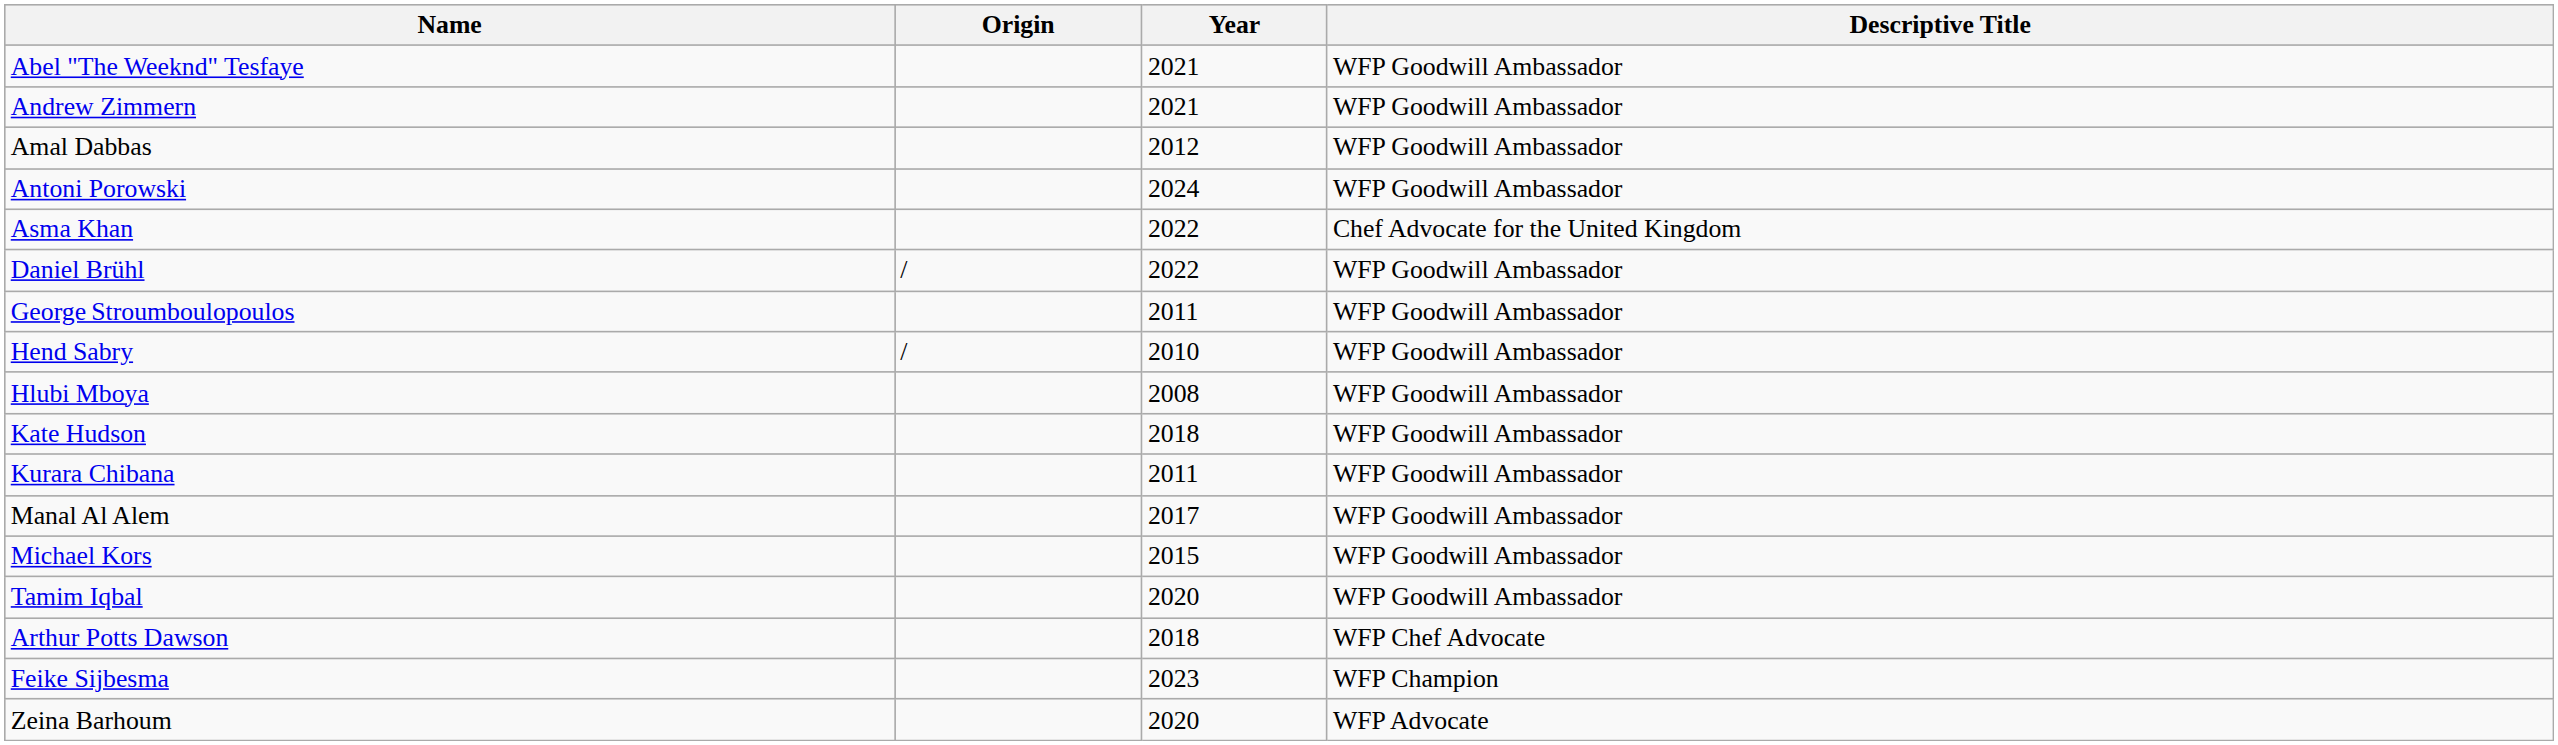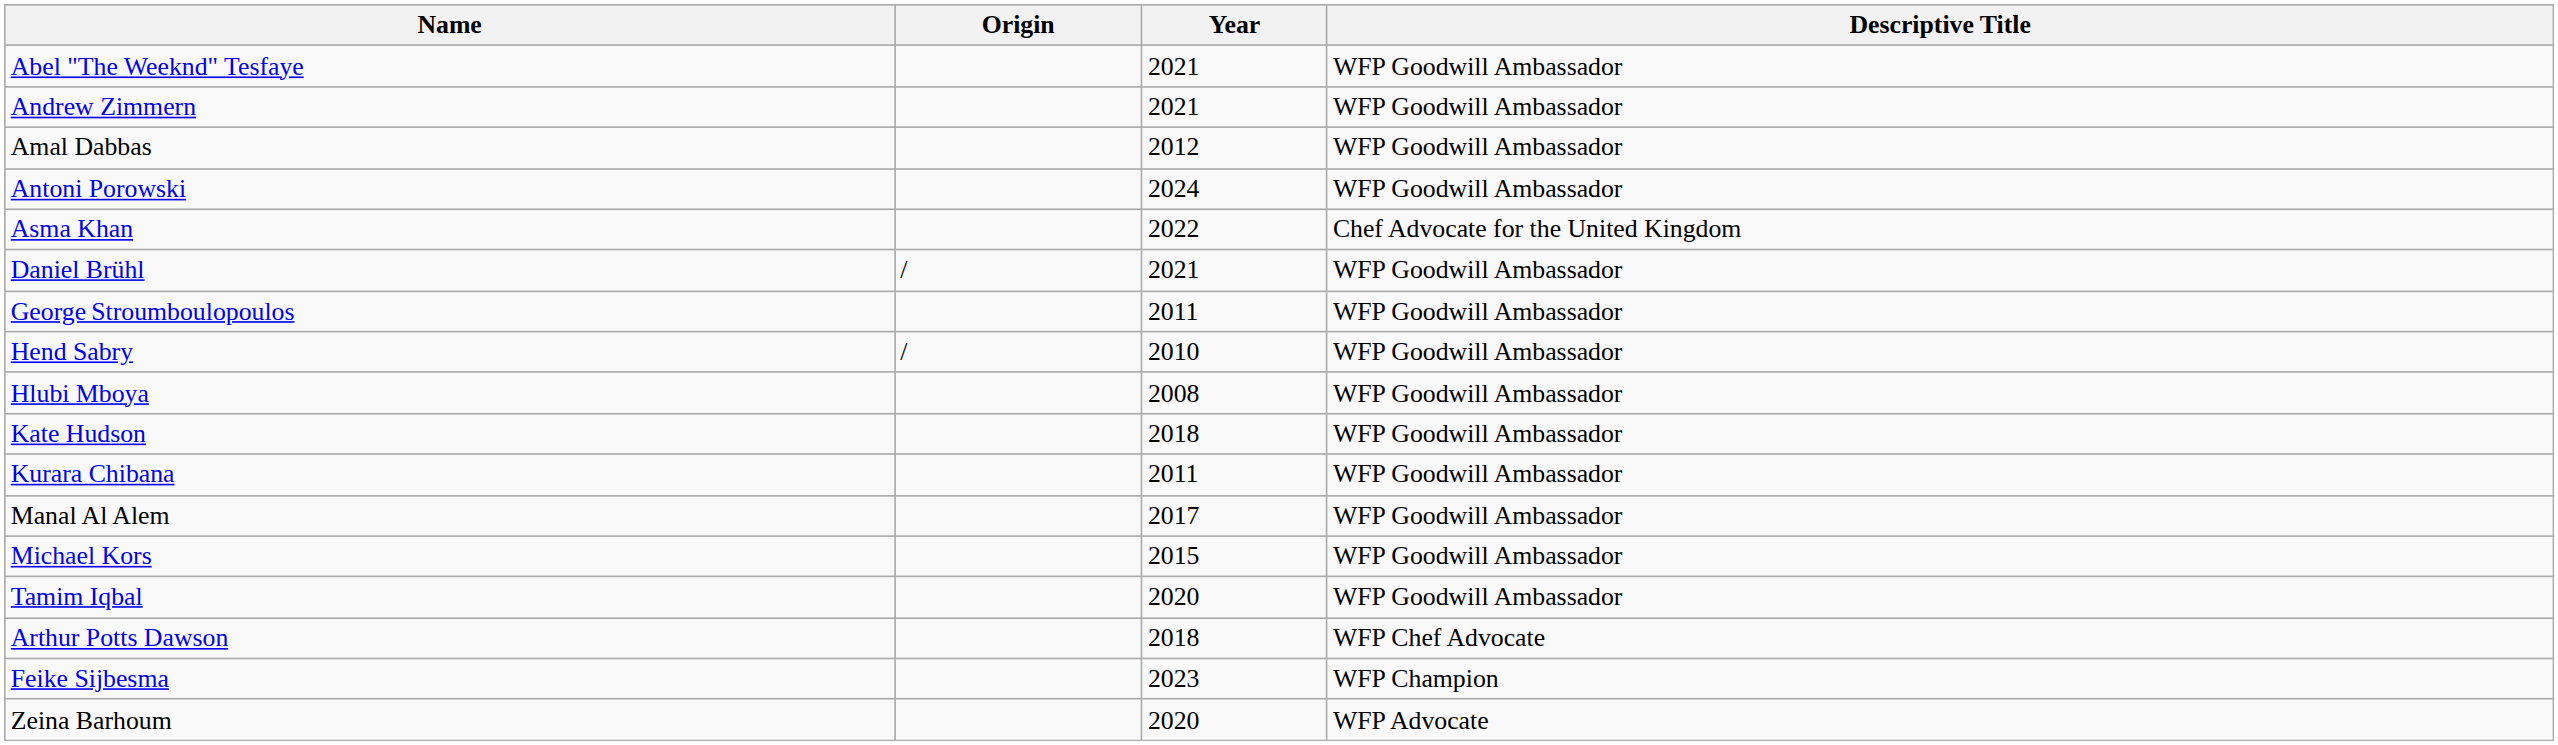 <table class="wikitable sortable" style="width: 100%;">
 <tr>
 <th>Name</th>
 <th>Origin</th>
 <th>Year</th>
 <th>Descriptive Title</th>
 </tr>
 <tr>
 <td><a href='#'>Abel "The Weeknd" Tesfaye</a></td>
 <td></td>
 <td>2021</td>
 <td>WFP Goodwill Ambassador</td>
 </tr>
 <tr>
 <td><a href='#'>Andrew Zimmern</a></td>
 <td></td>
 <td>2021</td>
 <td>WFP Goodwill Ambassador</td>
 </tr>
 <tr>
 <td>Amal Dabbas</td>
 <td></td>
 <td>2012</td>
 <td>WFP Goodwill Ambassador</td>
 </tr>
 <tr>
 <td><a href='#'>Antoni Porowski</a></td>
 <td></td>
 <td>2024</td>
 <td>WFP Goodwill Ambassador</td>
 </tr>
 <tr>
 <td><a href='#'>Asma Khan</a></td>
 <td></td>
 <td>2022</td>
 <td>Chef Advocate for the United Kingdom</td>
 </tr>
 <tr>
 <td><a href='#'>Daniel Brühl</a></td>
 <td> / </td>
-<td>2022</td>
+<td>2021</td>
 <td>WFP Goodwill Ambassador</td>
 </tr>
 <tr>
 <td><a href='#'>George Stroumboulopoulos</a></td>
 <td></td>
 <td>2011</td>
 <td>WFP Goodwill Ambassador</td>
 </tr>
 <tr>
 <td><a href='#'>Hend Sabry</a></td>
 <td> / </td>
 <td>2010</td>
 <td>WFP Goodwill Ambassador</td>
 </tr>
 <tr>
 <td><a href='#'>Hlubi Mboya</a></td>
 <td></td>
 <td>2008</td>
 <td>WFP Goodwill Ambassador</td>
 </tr>
 <tr>
 <td><a href='#'>Kate Hudson</a></td>
 <td></td>
 <td>2018</td>
 <td>WFP Goodwill Ambassador</td>
 </tr>
 <tr>
 <td><a href='#'>Kurara Chibana</a></td>
 <td></td>
 <td>2011</td>
 <td>WFP Goodwill Ambassador</td>
 </tr>
 <tr>
 <td>Manal Al Alem</td>
 <td></td>
 <td>2017</td>
 <td>WFP Goodwill Ambassador</td>
 </tr>
 <tr>
 <td><a href='#'>Michael Kors</a></td>
 <td></td>
 <td>2015</td>
 <td>WFP Goodwill Ambassador</td>
 </tr>
 <tr>
 <td><a href='#'>Tamim Iqbal</a></td>
 <td></td>
 <td>2020</td>
 <td>WFP Goodwill Ambassador</td>
 </tr>
 <tr>
 <td><a href='#'>Arthur Potts Dawson</a></td>
 <td></td>
 <td>2018</td>
 <td>WFP Chef Advocate</td>
 </tr>
 <tr>
 <td><a href='#'>Feike Sijbesma</a></td>
 <td></td>
 <td>2023</td>
 <td>WFP Champion</td>
 </tr>
 <tr>
 <td>Zeina Barhoum</td>
 <td></td>
 <td>2020</td>
 <td>WFP Advocate</td>
 </tr>
 </table>
